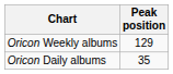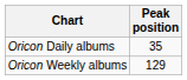 <table class="wikitable sortable">
 <tr>
 <th>Chart</th>
 <th>Peak<br>position</th>
 </tr>
 <tr>
+<td><em>Oricon</em> Daily albums</td>
+<td style="text-align:center;">35</td>
+</tr>
+<tr>
 <td><em>Oricon</em> Weekly albums</td>
 <td style="text-align:center;">129</td>
 </tr>
-<tr>
-<td><em>Oricon</em> Daily albums</td>
-<td style="text-align:center;">35</td>
-</tr>
 </table>
